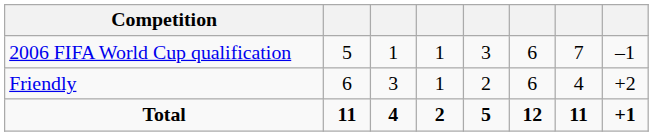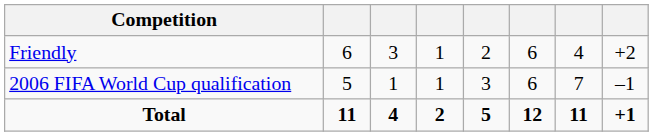 <table class="wikitable" style="text-align: center;">
 <tr>
 <th width=250>Competition</th>
 <th width=30></th>
 <th width=30></th>
 <th width=30></th>
 <th width=30></th>
 <th width=30></th>
 <th width=30></th>
 <th width=30></th>
 </tr>
 <tr>
+<td align=left><a href='#'>Friendly</a></td>
+<td>6</td>
+<td>3</td>
+<td>1</td>
+<td>2</td>
+<td>6</td>
+<td>4</td>
+<td>+2</td>
+</tr>
+<tr>
 <td align=left><a href='#'>2006 FIFA World Cup qualification</a></td>
 <td>5</td>
 <td>1</td>
 <td>1</td>
 <td>3</td>
 <td>6</td>
 <td>7</td>
 <td>–1</td>
-</tr>
-<tr>
-<td align=left><a href='#'>Friendly</a></td>
-<td>6</td>
-<td>3</td>
-<td>1</td>
-<td>2</td>
-<td>6</td>
-<td>4</td>
-<td>+2</td>
 </tr>
 <tr>
 <td><strong>Total</strong></td>
 <td><strong>11</strong></td>
 <td><strong>4</strong></td>
 <td><strong>2</strong></td>
 <td><strong>5</strong></td>
 <td><strong>12</strong></td>
 <td><strong>11</strong></td>
 <td><strong>+1</strong></td>
 </tr>
 </table>
